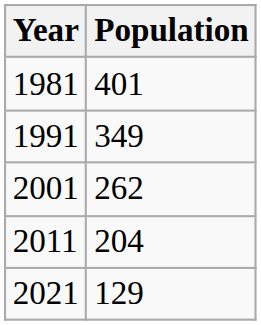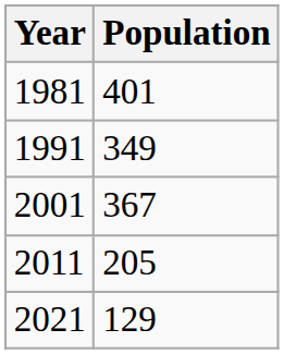 <table class="wikitable">
 <tr>
 <th>Year</th>
 <th>Population</th>
 </tr>
 <tr>
 <td>1981</td>
 <td>401</td>
 </tr>
 <tr>
 <td>1991</td>
 <td>349</td>
 </tr>
 <tr>
 <td>2001</td>
-<td>262</td>
+<td>367</td>
 </tr>
 <tr>
 <td>2011</td>
-<td>204</td>
+<td>205</td>
 </tr>
 <tr>
 <td>2021</td>
 <td>129</td>
 </tr>
 </table>
